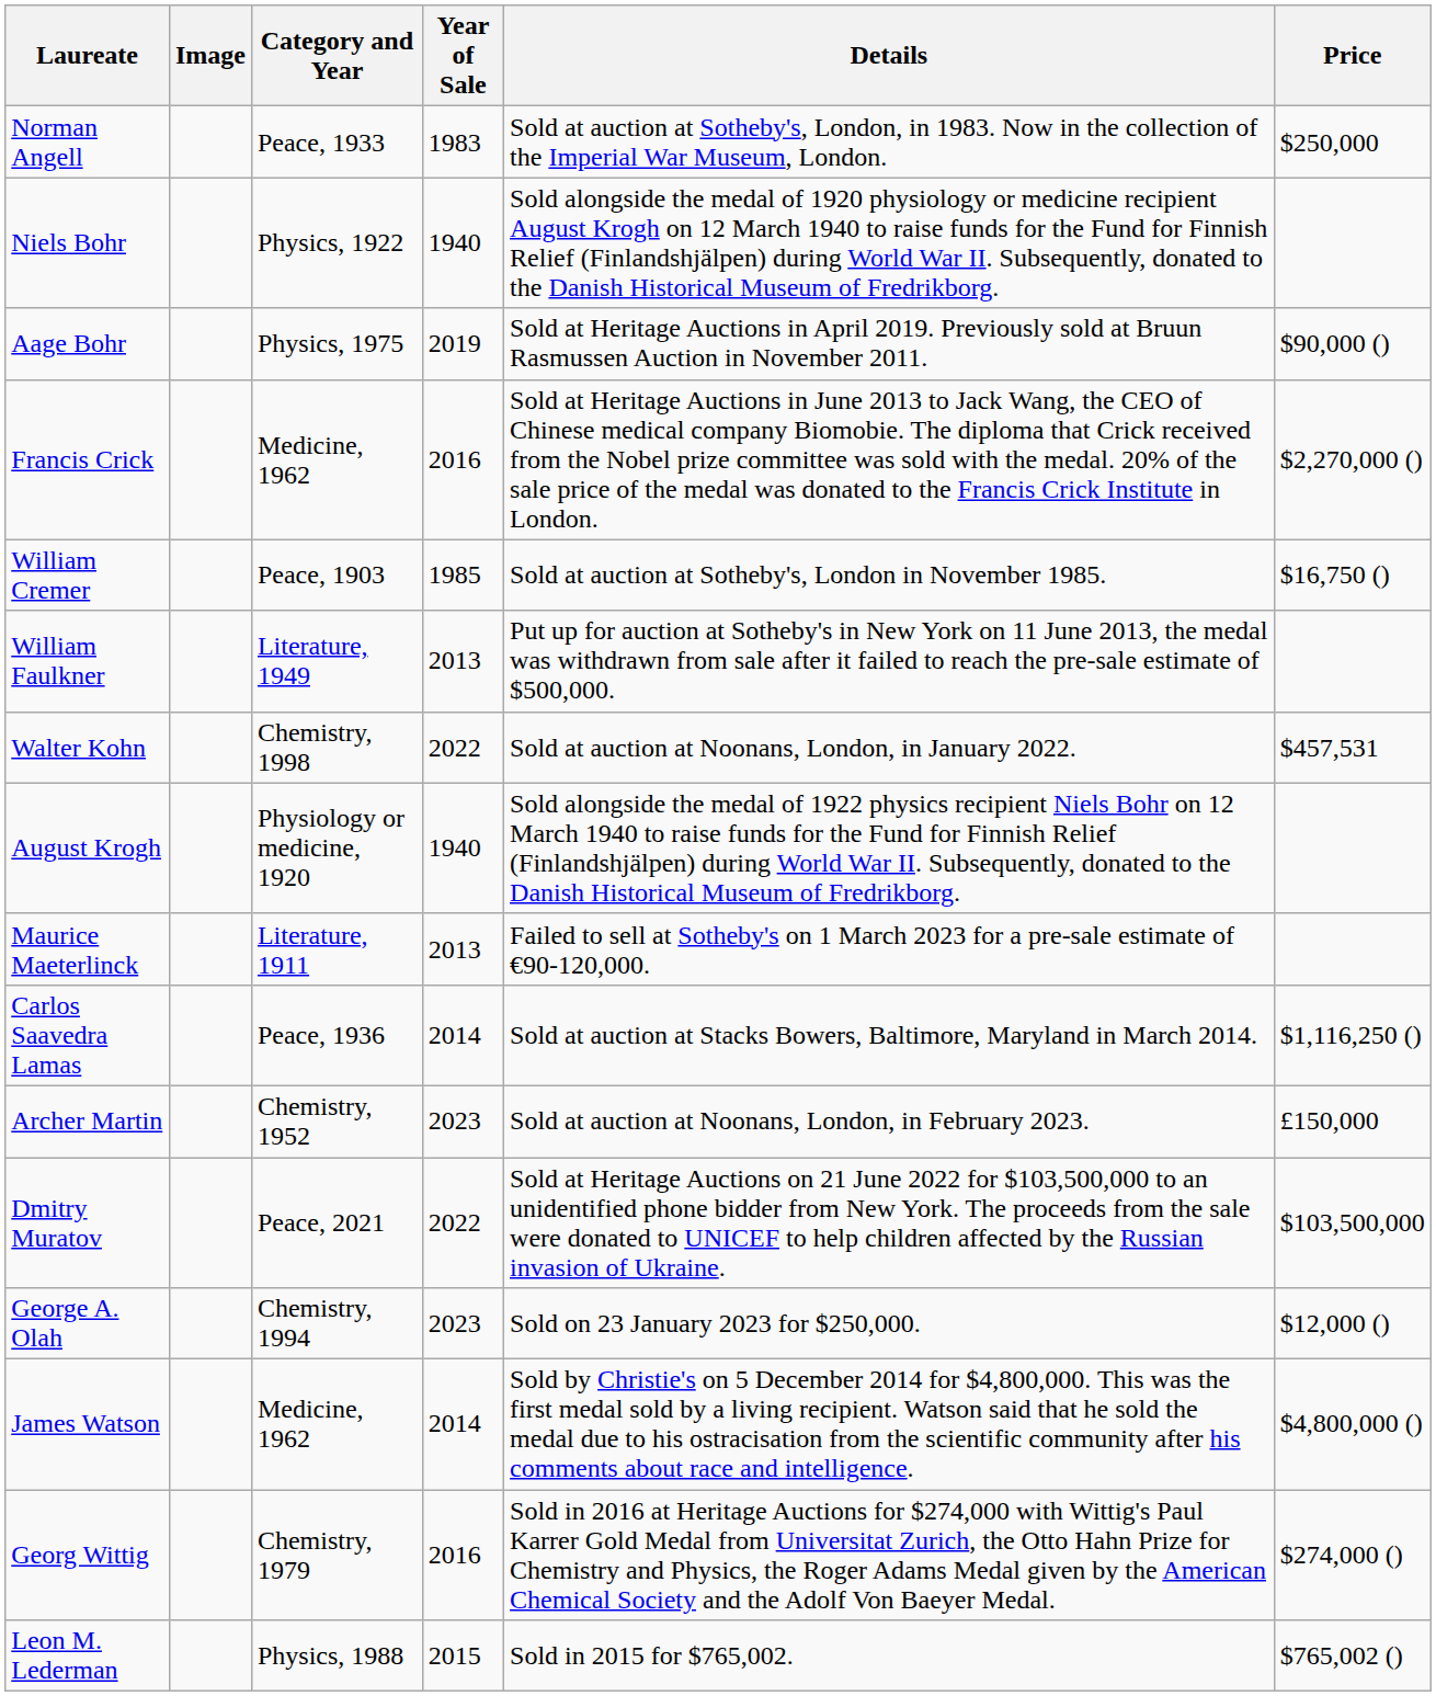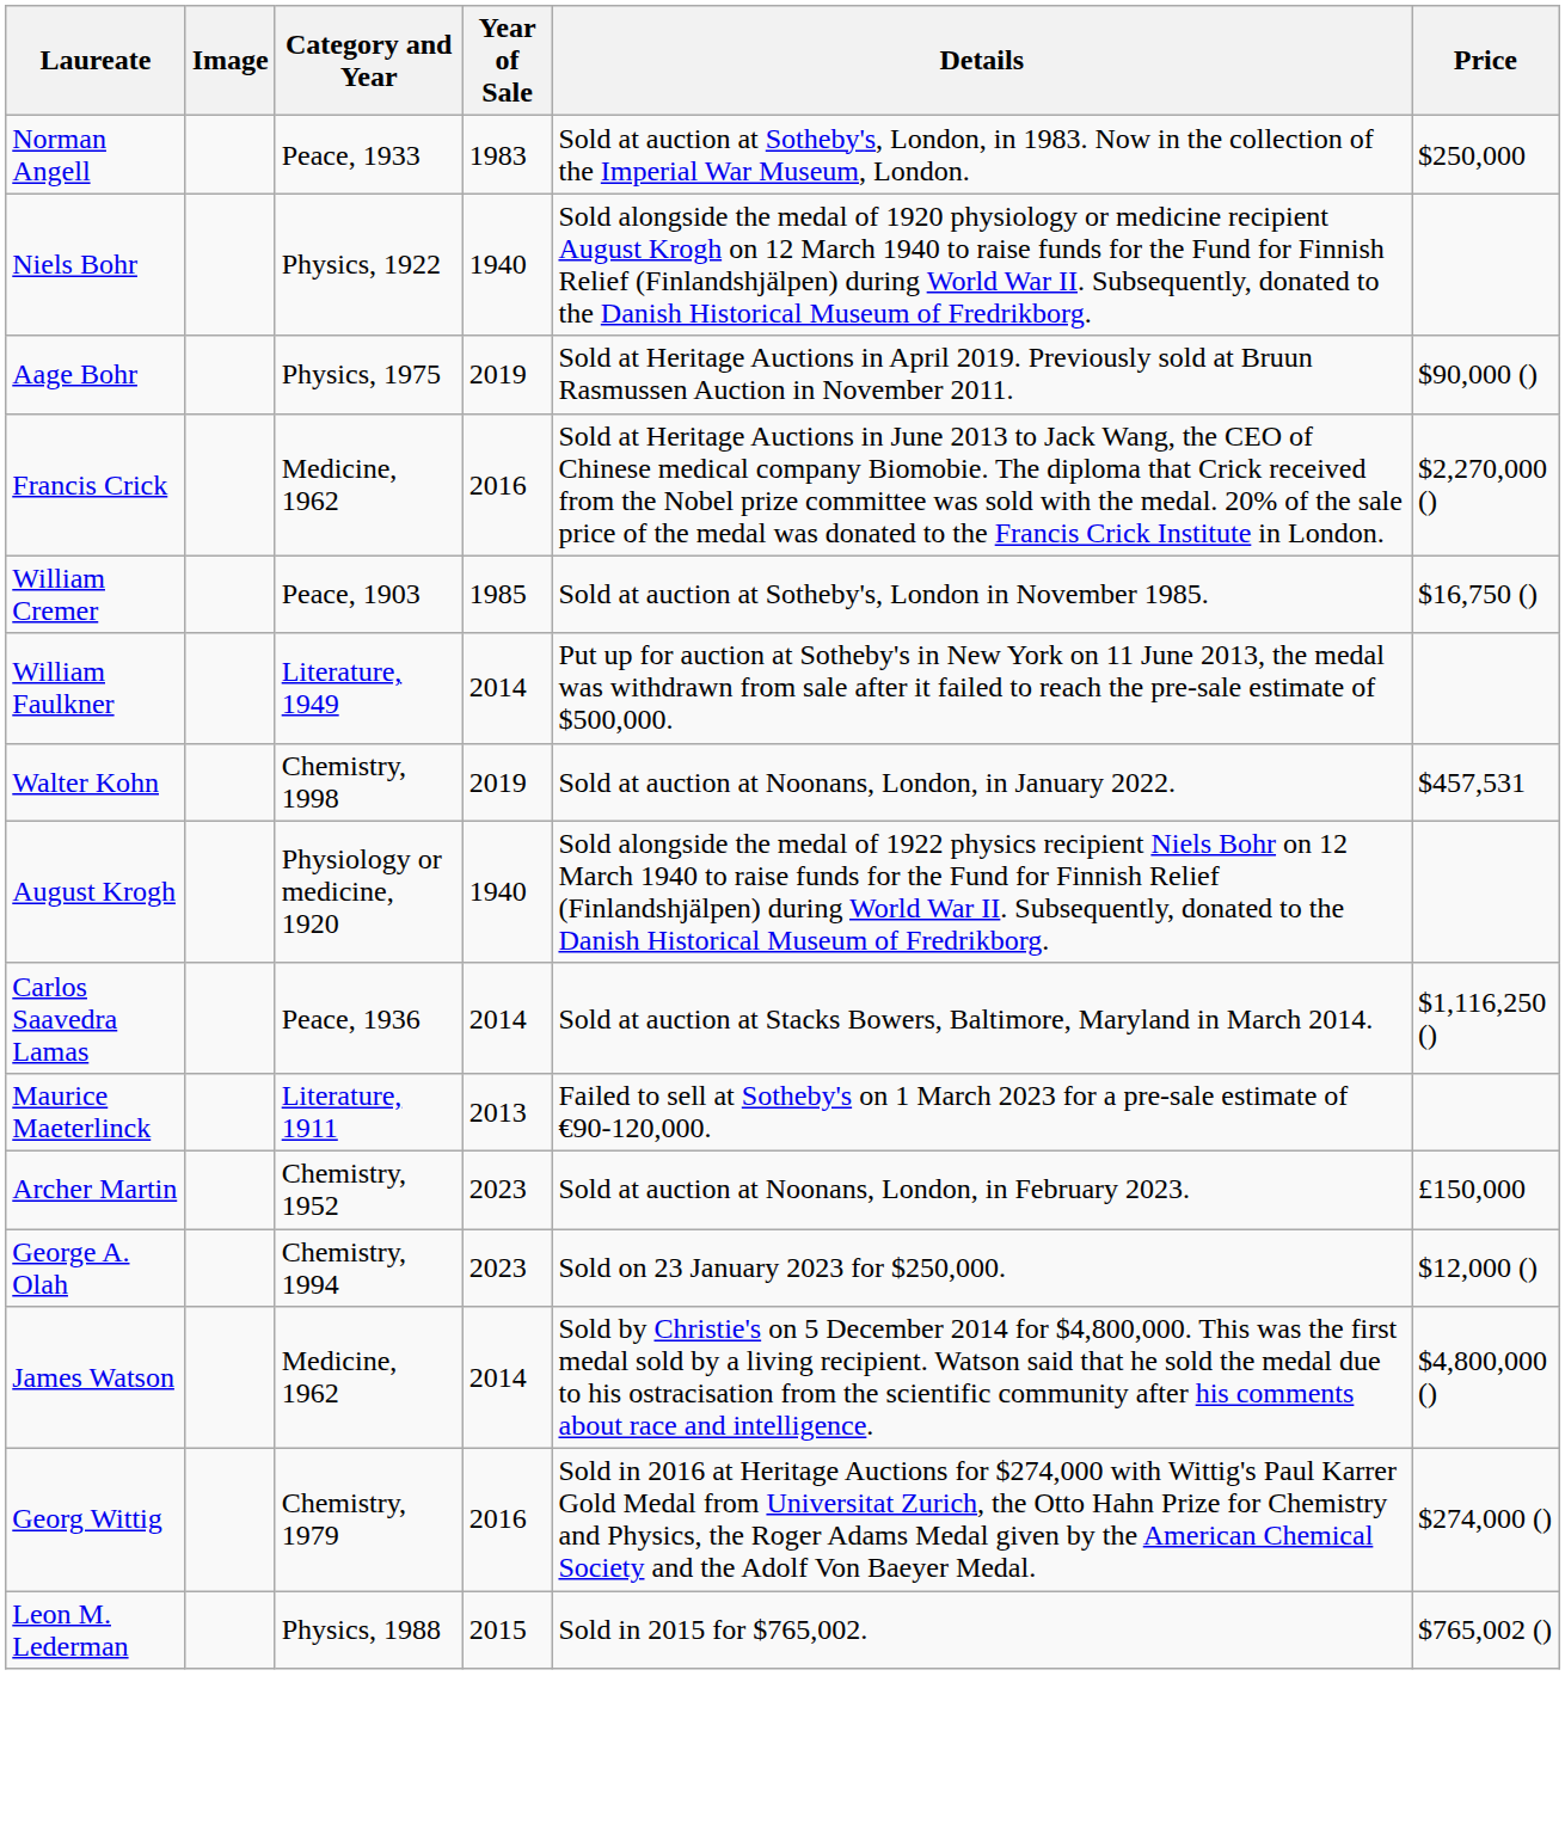 <table class="wikitable plainrowheaders sortable">
 <tr>
 <th scope=col>Laureate</th>
 <th scope=col class=unsortable>Image</th>
 <th scope=col>Category and Year</th>
 <th scope=col class=sortable>Year of Sale</th>
 <th scope=col class=unsortable>Details</th>
 <th scope=col class=sortable>Price</th>
 </tr>
 <tr>
 <td><a href='#'>Norman Angell</a></td>
 <td></td>
 <td>Peace, 1933</td>
 <td>1983</td>
 <td>Sold at auction at <a href='#'>Sotheby's</a>, London, in 1983. Now in the collection of the <a href='#'>Imperial War Museum</a>, London.</td>
 <td>$250,000</td>
 </tr>
 <tr>
 <td><a href='#'>Niels Bohr</a></td>
 <td></td>
 <td>Physics, 1922</td>
 <td>1940</td>
 <td>Sold alongside the medal of 1920 physiology or medicine recipient <a href='#'>August Krogh</a> on 12 March 1940 to raise funds for the Fund for Finnish Relief (Finlandshjälpen) during <a href='#'>World War II</a>. Subsequently, donated to the <a href='#'>Danish Historical Museum of Fredrikborg</a>.</td>
 <td></td>
 </tr>
 <tr>
 <td><a href='#'>Aage Bohr</a></td>
 <td></td>
 <td>Physics, 1975</td>
 <td>2019</td>
 <td>Sold at Heritage Auctions in April 2019. Previously sold at Bruun Rasmussen Auction in November 2011.</td>
 <td>$90,000 ()</td>
 </tr>
 <tr>
 <td><a href='#'>Francis Crick</a></td>
 <td></td>
 <td>Medicine, 1962</td>
 <td>2016</td>
 <td>Sold at Heritage Auctions in June 2013 to Jack Wang, the CEO of Chinese medical company Biomobie. The diploma that Crick received from the Nobel prize committee was sold with the medal. 20% of the sale price of the medal was donated to the <a href='#'>Francis Crick Institute</a> in London.</td>
 <td>$2,270,000 ()</td>
 </tr>
 <tr>
 <td><a href='#'>William Cremer</a></td>
 <td></td>
 <td>Peace, 1903</td>
 <td>1985</td>
 <td>Sold at auction at Sotheby's, London in November 1985.</td>
 <td>$16,750 ()</td>
 </tr>
 <tr>
 <td><a href='#'>William Faulkner</a></td>
 <td></td>
 <td><a href='#'>Literature, 1949</a></td>
-<td>2013</td>
+<td>2014</td>
 <td>Put up for auction at Sotheby's in New York on 11 June 2013, the medal was withdrawn from sale after it failed to reach the pre-sale estimate of $500,000.</td>
 <td></td>
 </tr>
 <tr>
 <td><a href='#'>Walter Kohn</a></td>
 <td></td>
 <td>Chemistry, 1998</td>
-<td>2022</td>
+<td>2019</td>
 <td>Sold at auction at Noonans, London, in January 2022.</td>
 <td>$457,531</td>
 </tr>
 <tr>
 <td><a href='#'>August Krogh</a></td>
 <td></td>
 <td>Physiology or medicine, 1920</td>
 <td>1940</td>
 <td>Sold alongside the medal of 1922 physics recipient <a href='#'>Niels Bohr</a> on 12 March 1940 to raise funds for the Fund for Finnish Relief (Finlandshjälpen) during <a href='#'>World War II</a>. Subsequently, donated to the <a href='#'>Danish Historical Museum of Fredrikborg</a>.</td>
 <td></td>
 </tr>
 <tr>
+<td><a href='#'>Carlos Saavedra Lamas</a></td>
+<td></td>
+<td>Peace, 1936</td>
+<td>2014</td>
+<td>Sold at auction at Stacks Bowers, Baltimore, Maryland in March 2014.</td>
+<td>$1,116,250 ()</td>
+</tr>
+<tr>
 <td><a href='#'>Maurice Maeterlinck</a></td>
 <td></td>
 <td><a href='#'>Literature, 1911</a></td>
 <td>2013</td>
 <td>Failed to sell at <a href='#'>Sotheby's</a> on 1 March 2023 for a pre-sale estimate of €90-120,000.</td>
 <td></td>
 </tr>
 <tr>
-<td><a href='#'>Carlos Saavedra Lamas</a></td>
-<td></td>
-<td>Peace, 1936</td>
-<td>2014</td>
-<td>Sold at auction at Stacks Bowers, Baltimore, Maryland in March 2014.</td>
-<td>$1,116,250 ()</td>
-</tr>
-<tr>
 <td><a href='#'>Archer Martin</a></td>
 <td></td>
 <td>Chemistry, 1952</td>
 <td>2023</td>
 <td>Sold at auction at Noonans, London, in February 2023.</td>
 <td>£150,000</td>
-</tr>
-<tr>
-<td><a href='#'>Dmitry Muratov</a></td>
-<td></td>
-<td>Peace, 2021</td>
-<td>2022</td>
-<td>Sold at Heritage Auctions on 21 June 2022 for $103,500,000 to an unidentified phone bidder from New York. The proceeds from the sale were donated to <a href='#'>UNICEF</a> to help children affected by the <a href='#'>Russian invasion of Ukraine</a>.</td>
-<td>$103,500,000</td>
 </tr>
 <tr>
 <td><a href='#'>George A. Olah</a></td>
 <td></td>
 <td>Chemistry, 1994</td>
 <td>2023</td>
 <td>Sold on 23 January 2023 for $250,000.</td>
 <td>$12,000 ()</td>
 </tr>
 <tr>
 <td><a href='#'>James Watson</a></td>
 <td></td>
 <td>Medicine, 1962</td>
 <td>2014</td>
 <td>Sold by <a href='#'>Christie's</a> on 5 December 2014 for $4,800,000. This was the first medal sold by a living recipient. Watson said that he sold the medal due to his ostracisation from the scientific community after <a href='#'>his comments about race and intelligence</a>.</td>
 <td>$4,800,000 ()</td>
 </tr>
 <tr>
 <td><a href='#'>Georg Wittig</a></td>
 <td></td>
 <td>Chemistry, 1979</td>
 <td>2016</td>
 <td>Sold in 2016 at Heritage Auctions for $274,000 with Wittig's Paul Karrer Gold Medal from <a href='#'>Universitat Zurich</a>, the Otto Hahn Prize for Chemistry and Physics, the Roger Adams Medal given by the <a href='#'>American Chemical Society</a> and the Adolf Von Baeyer Medal.</td>
 <td>$274,000 ()</td>
 </tr>
 <tr>
 <td><a href='#'>Leon M. Lederman</a></td>
 <td></td>
 <td>Physics, 1988</td>
 <td>2015</td>
 <td>Sold in 2015 for $765,002.</td>
 <td>$765,002 ()</td>
 </tr>
 </table>
